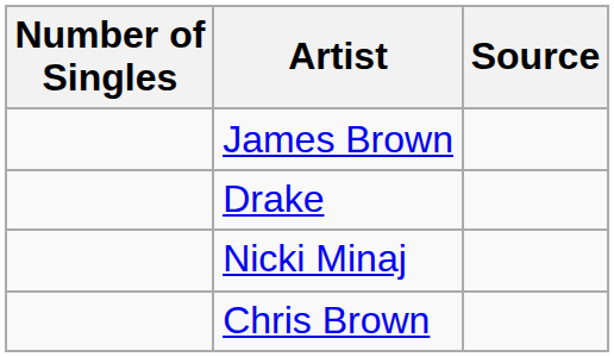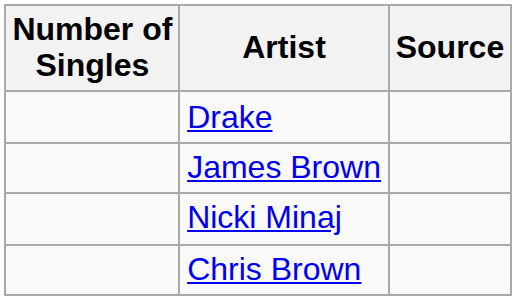 <table class="wikitable">
 <tr>
 <th>Number of<br>Singles</th>
 <th>Artist</th>
 <th>Source</th>
 </tr>
 <tr>
 <td></td>
-<td><a href='#'>James Brown</a></td>
+<td><a href='#'>Drake</a></td>
 <td></td>
 </tr>
 <tr>
 <td></td>
-<td><a href='#'>Drake</a></td>
+<td><a href='#'>James Brown</a></td>
 <td></td>
 </tr>
 <tr>
 <td></td>
 <td><a href='#'>Nicki Minaj</a></td>
 <td></td>
 </tr>
 <tr>
 <td></td>
 <td><a href='#'>Chris Brown</a></td>
 <td></td>
 </tr>
 </table>
